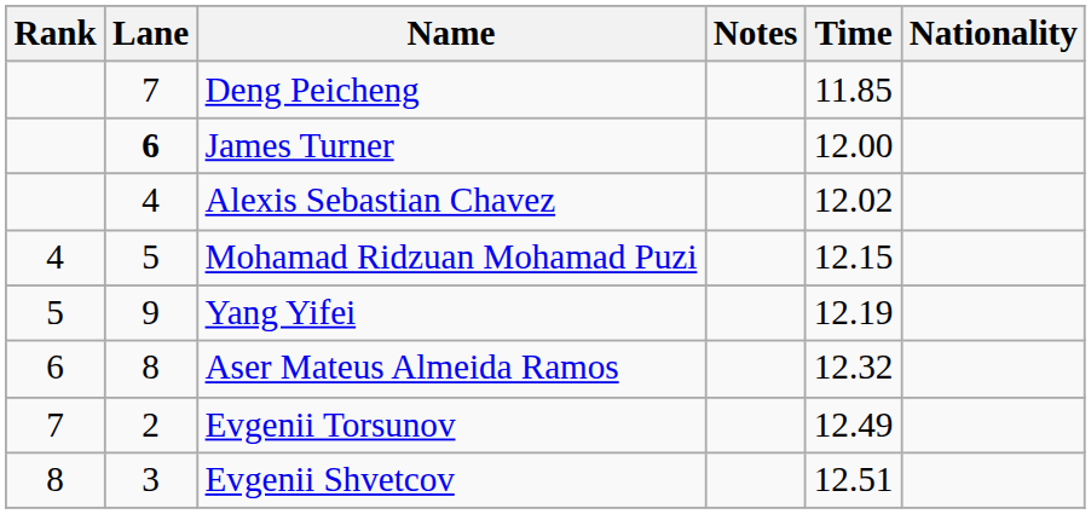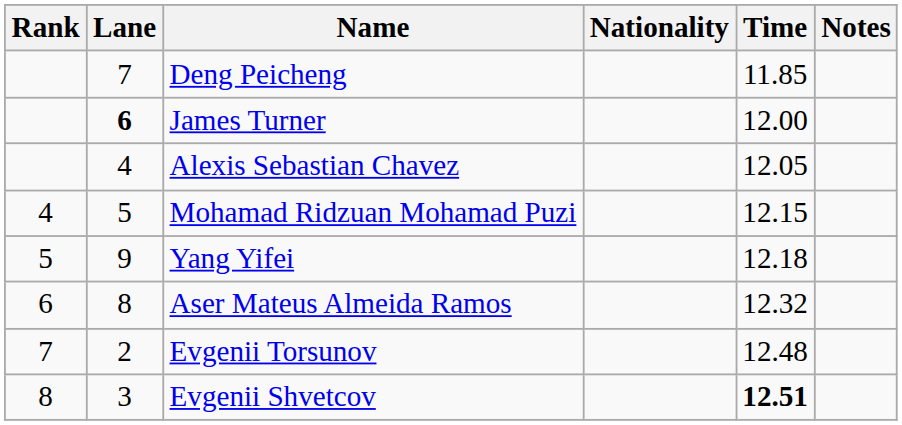 <table class="wikitable sortable" style="text-align:center">
 <tr>
 <th>Rank</th>
 <th>Lane</th>
 <th>Name</th>
+<th>Nationality</th>
+<th>Time</th>
 <th>Notes</th>
-<th>Time</th>
-<th>Nationality</th>
 </tr>
 <tr>
 <td></td>
 <td>7</td>
 <td align="left"><a href='#'>Deng Peicheng</a></td>
+<td align="left"></td>
+<td>11.85</td>
 <td></td>
-<td>11.85</td>
-<td align="left"></td>
 </tr>
 <tr>
 <td></td>
 <td><strong>6</strong></td>
 <td align="left"><a href='#'>James Turner</a></td>
+<td align="left"></td>
+<td>12.00</td>
 <td></td>
-<td>12.00</td>
-<td align="left"></td>
 </tr>
 <tr>
 <td></td>
 <td>4</td>
 <td align="left"><a href='#'>Alexis Sebastian Chavez</a></td>
+<td align="left"></td>
+<td>12.05</td>
 <td></td>
-<td>12.02</td>
-<td align="left"></td>
 </tr>
 <tr>
 <td>4</td>
 <td>5</td>
 <td align="left"><a href='#'>Mohamad Ridzuan Mohamad Puzi</a></td>
+<td align="left"></td>
+<td>12.15</td>
 <td></td>
-<td>12.15</td>
-<td align="left"></td>
 </tr>
 <tr>
 <td>5</td>
 <td>9</td>
 <td align="left"><a href='#'>Yang Yifei</a></td>
+<td align="left"></td>
+<td>12.18</td>
 <td></td>
-<td>12.19</td>
-<td align="left"></td>
 </tr>
 <tr>
 <td>6</td>
 <td>8</td>
 <td align="left"><a href='#'>Aser Mateus Almeida Ramos</a></td>
+<td align="left"></td>
+<td>12.32</td>
 <td></td>
-<td>12.32</td>
-<td align="left"></td>
 </tr>
 <tr>
 <td>7</td>
 <td>2</td>
 <td align="left"><a href='#'>Evgenii Torsunov</a></td>
+<td align="left"></td>
+<td>12.48</td>
 <td></td>
-<td>12.49</td>
-<td align="left"></td>
 </tr>
 <tr>
 <td>8</td>
 <td>3</td>
 <td align="left"><a href='#'>Evgenii Shvetcov</a></td>
+<td align="left"></td>
+<td><strong>12.51</strong></td>
 <td></td>
-<td>12.51</td>
-<td align="left"></td>
 </tr>
 </table>
